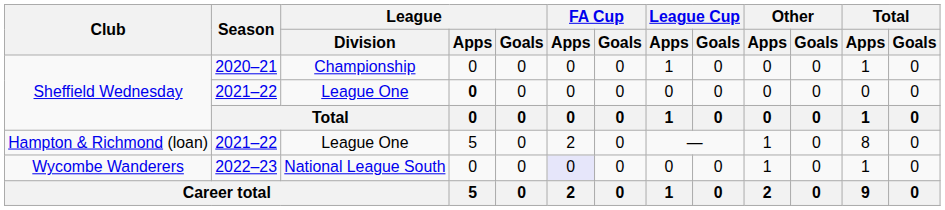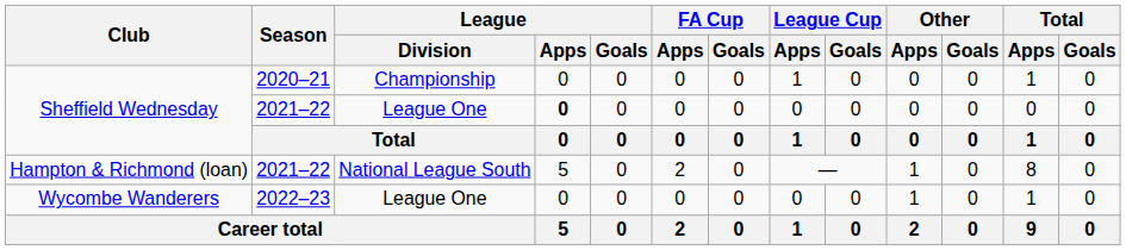 <table class=wikitable style="text-align: center;">
 <tr>
 <th rowspan="2">Club</th>
 <th rowspan="2">Season</th>
 <th colspan="3">League</th>
 <th colspan="2"><a href='#'>FA Cup</a></th>
 <th colspan="2"><a href='#'>League Cup</a></th>
 <th colspan="2">Other</th>
 <th colspan="2">Total</th>
 </tr>
 <tr>
 <th>Division</th>
 <th>Apps</th>
 <th>Goals</th>
 <th>Apps</th>
 <th>Goals</th>
 <th>Apps</th>
 <th>Goals</th>
 <th>Apps</th>
 <th>Goals</th>
 <th>Apps</th>
 <th>Goals</th>
 </tr>
 <tr>
 <td rowspan="3"><a href='#'>Sheffield Wednesday</a></td>
 <td><a href='#'>2020–21</a></td>
 <td><a href='#'>Championship</a></td>
 <td>0</td>
 <td>0</td>
 <td>0</td>
 <td>0</td>
 <td>1</td>
 <td>0</td>
 <td>0</td>
 <td>0</td>
 <td>1</td>
 <td>0</td>
 </tr>
 <tr>
 <td><a href='#'>2021–22</a></td>
 <td><a href='#'>League One</a></td>
 <td><strong>0</strong></td>
 <td>0</td>
 <td>0</td>
 <td>0</td>
 <td>0</td>
 <td>0</td>
 <td>0</td>
 <td>0</td>
 <td>0</td>
 <td>0</td>
 </tr>
 <tr>
 <th colspan="2">Total</th>
 <th>0</th>
 <th>0</th>
 <th>0</th>
 <th>0</th>
 <th>1</th>
 <th>0</th>
 <th>0</th>
 <th>0</th>
 <th>1</th>
 <th>0</th>
 </tr>
 <tr>
 <td><a href='#'>Hampton & Richmond</a> (loan)</td>
 <td><a href='#'>2021–22</a></td>
-<td>League One</td>
+<td><a href='#'>National League South</a></td>
 <td>5</td>
 <td>0</td>
 <td>2</td>
 <td>0</td>
 <td colspan="2">—</td>
 <td>1</td>
 <td>0</td>
 <td>8</td>
 <td>0</td>
 </tr>
 <tr>
 <td rowspan="1"><a href='#'>Wycombe Wanderers</a></td>
 <td><a href='#'>2022–23</a></td>
-<td><a href='#'>National League South</a></td>
+<td>League One</td>
 <td>0</td>
 <td>0</td>
-<td style="background: lavender;">0</td>
+<td>0</td>
 <td>0</td>
 <td>0</td>
 <td>0</td>
 <td>1</td>
 <td>0</td>
 <td>1</td>
 <td>0</td>
 </tr>
 <tr>
 <th colspan="3">Career total</th>
 <th>5</th>
 <th>0</th>
 <th>2</th>
 <th>0</th>
 <th>1</th>
 <th>0</th>
 <th>2</th>
 <th>0</th>
 <th>9</th>
 <th>0</th>
 </tr>
 </table>
